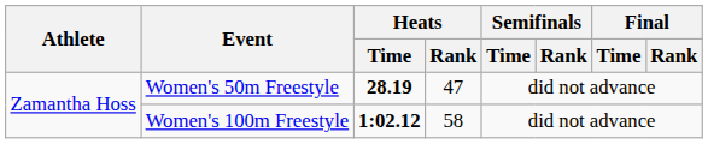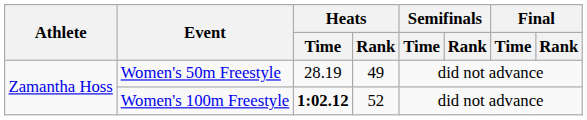 <table class=wikitable style="font-size:90%">
 <tr>
 <th rowspan="2">Athlete</th>
 <th rowspan="2">Event</th>
 <th colspan="2">Heats</th>
 <th colspan="2">Semifinals</th>
 <th colspan="2">Final</th>
 </tr>
 <tr>
 <th>Time</th>
 <th>Rank</th>
 <th>Time</th>
 <th>Rank</th>
 <th>Time</th>
 <th>Rank</th>
 </tr>
 <tr>
 <td rowspan="2"><a href='#'>Zamantha Hoss</a></td>
 <td><a href='#'>Women's 50m Freestyle</a></td>
-<td align=center><strong>28.19</strong></td>
-<td align=center>47</td>
+<td align=center>28.19</td>
+<td align=center>49</td>
 <td align=center colspan=4>did not advance</td>
 </tr>
 <tr>
 <td><a href='#'>Women's 100m Freestyle</a></td>
 <td align=center><strong>1:02.12</strong></td>
-<td align=center>58</td>
+<td align=center>52</td>
 <td align=center colspan=4>did not advance</td>
 </tr>
 </table>
